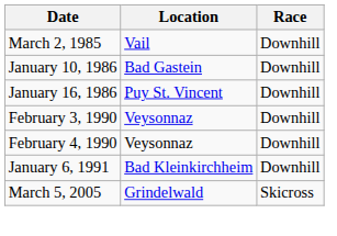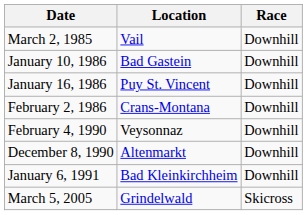 <table class="wikitable">
 <tr>
 <th>Date</th>
 <th>Location</th>
 <th>Race</th>
 </tr>
 <tr>
 <td>March 2, 1985</td>
 <td> <a href='#'>Vail</a></td>
 <td>Downhill</td>
 </tr>
 <tr>
 <td>January 10, 1986</td>
 <td> <a href='#'>Bad Gastein</a></td>
 <td>Downhill</td>
 </tr>
 <tr>
 <td>January 16, 1986</td>
 <td> <a href='#'>Puy St. Vincent</a></td>
 <td>Downhill</td>
 </tr>
 <tr>
-<td>February 3, 1990</td>
-<td> <a href='#'>Veysonnaz</a></td>
+<td>February 2, 1986</td>
+<td> <a href='#'>Crans-Montana</a></td>
 <td>Downhill</td>
 </tr>
 <tr>
 <td>February 4, 1990</td>
 <td> Veysonnaz</td>
+<td>Downhill</td>
+</tr>
+<tr>
+<td>December 8, 1990</td>
+<td> <a href='#'>Altenmarkt</a></td>
 <td>Downhill</td>
 </tr>
 <tr>
 <td>January 6, 1991</td>
 <td> <a href='#'>Bad Kleinkirchheim</a></td>
 <td>Downhill</td>
 </tr>
 <tr>
 <td>March 5, 2005</td>
 <td> <a href='#'>Grindelwald</a></td>
 <td>Skicross</td>
 </tr>
 </table>
